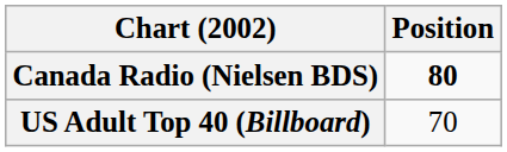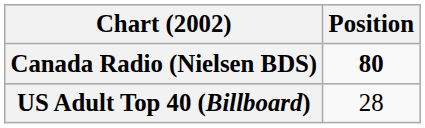 <table class="wikitable plainrowheaders" style="text-align:center">
 <tr>
 <th>Chart (2002)</th>
 <th>Position</th>
 </tr>
 <tr>
 <th scope="row">Canada Radio (Nielsen BDS)</th>
 <td><strong>80</strong></td>
 </tr>
 <tr>
 <th scope="row">US Adult Top 40 (<em>Billboard</em>)</th>
-<td>70</td>
+<td>28</td>
 </tr>
 </table>
